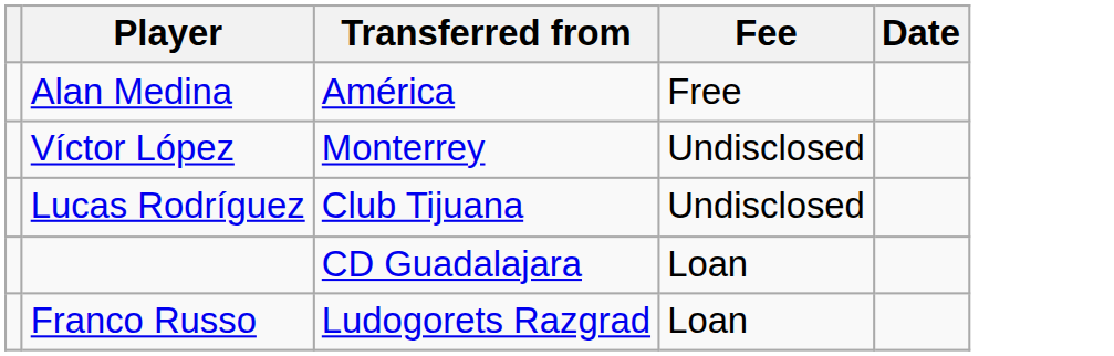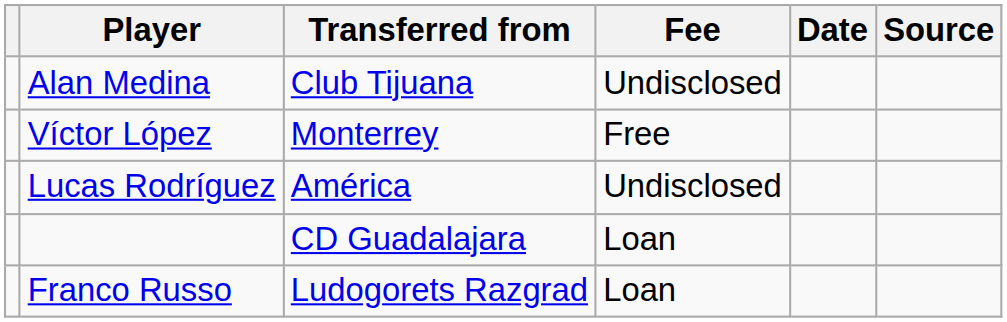 <table class="wikitable plainrowheaders sortable">
 <tr>
 <th></th>
 <th scope="col">Player</th>
 <th>Transferred from</th>
 <th style="width: 80px;">Fee</th>
 <th scope="col">Date</th>
+<th scope="col">Source</th>
 </tr>
 <tr>
 <td align="center"></td>
 <td> <a href='#'>Alan Medina</a></td>
-<td> <a href='#'>América</a></td>
-<td>Free</td>
+<td> <a href='#'>Club Tijuana</a></td>
+<td>Undisclosed</td>
+<td></td>
 <td></td>
 </tr>
 <tr>
 <td align="center"></td>
 <td> <a href='#'>Víctor López</a></td>
 <td> <a href='#'>Monterrey</a></td>
-<td>Undisclosed</td>
+<td>Free</td>
+<td></td>
 <td></td>
 </tr>
 <tr>
 <td align="center"></td>
 <td> <a href='#'>Lucas Rodríguez</a></td>
-<td> <a href='#'>Club Tijuana</a></td>
+<td> <a href='#'>América</a></td>
 <td>Undisclosed</td>
+<td></td>
 <td></td>
 </tr>
 <tr>
 <td align="center"></td>
 <td> </td>
 <td> <a href='#'>CD Guadalajara</a></td>
 <td>Loan</td>
 <td></td>
+<td></td>
 </tr>
 <tr>
 <td align="center"></td>
 <td> <a href='#'>Franco Russo</a></td>
 <td> <a href='#'>Ludogorets Razgrad</a></td>
 <td>Loan</td>
 <td></td>
+<td></td>
 </tr>
 </table>
